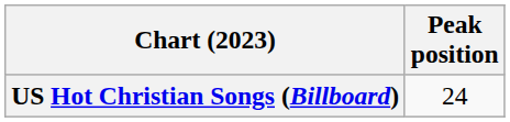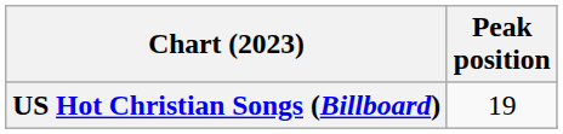 <table class="wikitable sortable plainrowheaders" style="text-align:center">
 <tr>
 <th scope="col">Chart (2023)</th>
 <th scope="col">Peak<br>position</th>
 </tr>
 <tr>
 <th scope="row">US <a href='#'>Hot Christian Songs</a> (<em><a href='#'>Billboard</a></em>)</th>
-<td>24</td>
+<td>19</td>
 </tr>
 </table>
